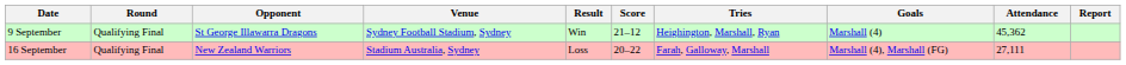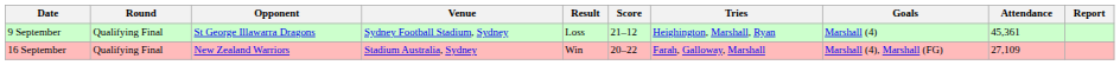 <table class="wikitable" style="font-size:75%;" width="100%">
 <tr>
 <th>Date</th>
 <th>Round</th>
 <th>Opponent</th>
 <th>Venue</th>
 <th>Result</th>
 <th>Score</th>
 <th>Tries</th>
 <th>Goals</th>
 <th>Attendance</th>
 <th>Report</th>
 </tr>
 <tr bgcolor="#CCFFCC">
 <td>9 September</td>
 <td>Qualifying Final</td>
 <td> <a href='#'>St George Illawarra Dragons</a></td>
 <td><a href='#'>Sydney Football Stadium</a>, <a href='#'>Sydney</a></td>
-<td>Win</td>
+<td>Loss</td>
 <td>21–12</td>
 <td><a href='#'>Heighington</a>, <a href='#'>Marshall</a>, <a href='#'>Ryan</a></td>
 <td><a href='#'>Marshall</a> (4)</td>
-<td>45,362</td>
+<td>45,361</td>
 <td></td>
 </tr>
 <tr bgcolor="#FFBBBB">
 <td>16 September</td>
 <td>Qualifying Final</td>
 <td> <a href='#'>New Zealand Warriors</a></td>
 <td><a href='#'>Stadium Australia</a>, <a href='#'>Sydney</a></td>
-<td>Loss</td>
+<td>Win</td>
 <td>20–22</td>
 <td><a href='#'>Farah</a>, <a href='#'>Galloway</a>, <a href='#'>Marshall</a></td>
 <td><a href='#'>Marshall</a> (4), <a href='#'>Marshall</a> (FG)</td>
-<td>27,111</td>
+<td>27,109</td>
 <td></td>
 </tr>
 </table>
